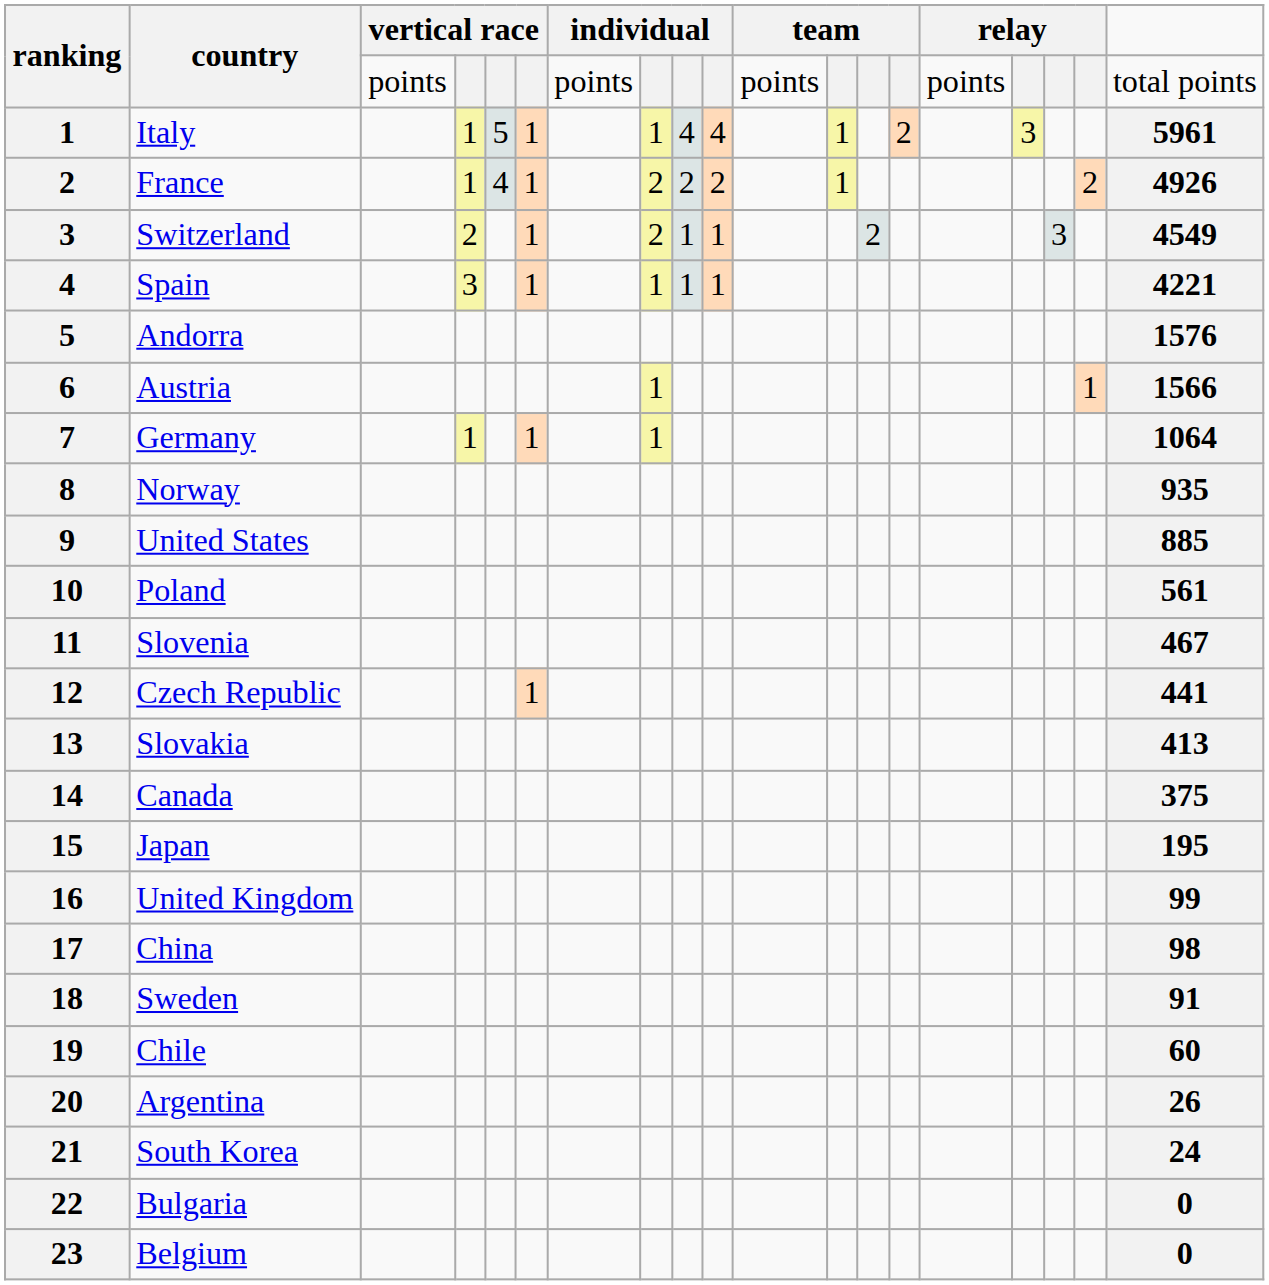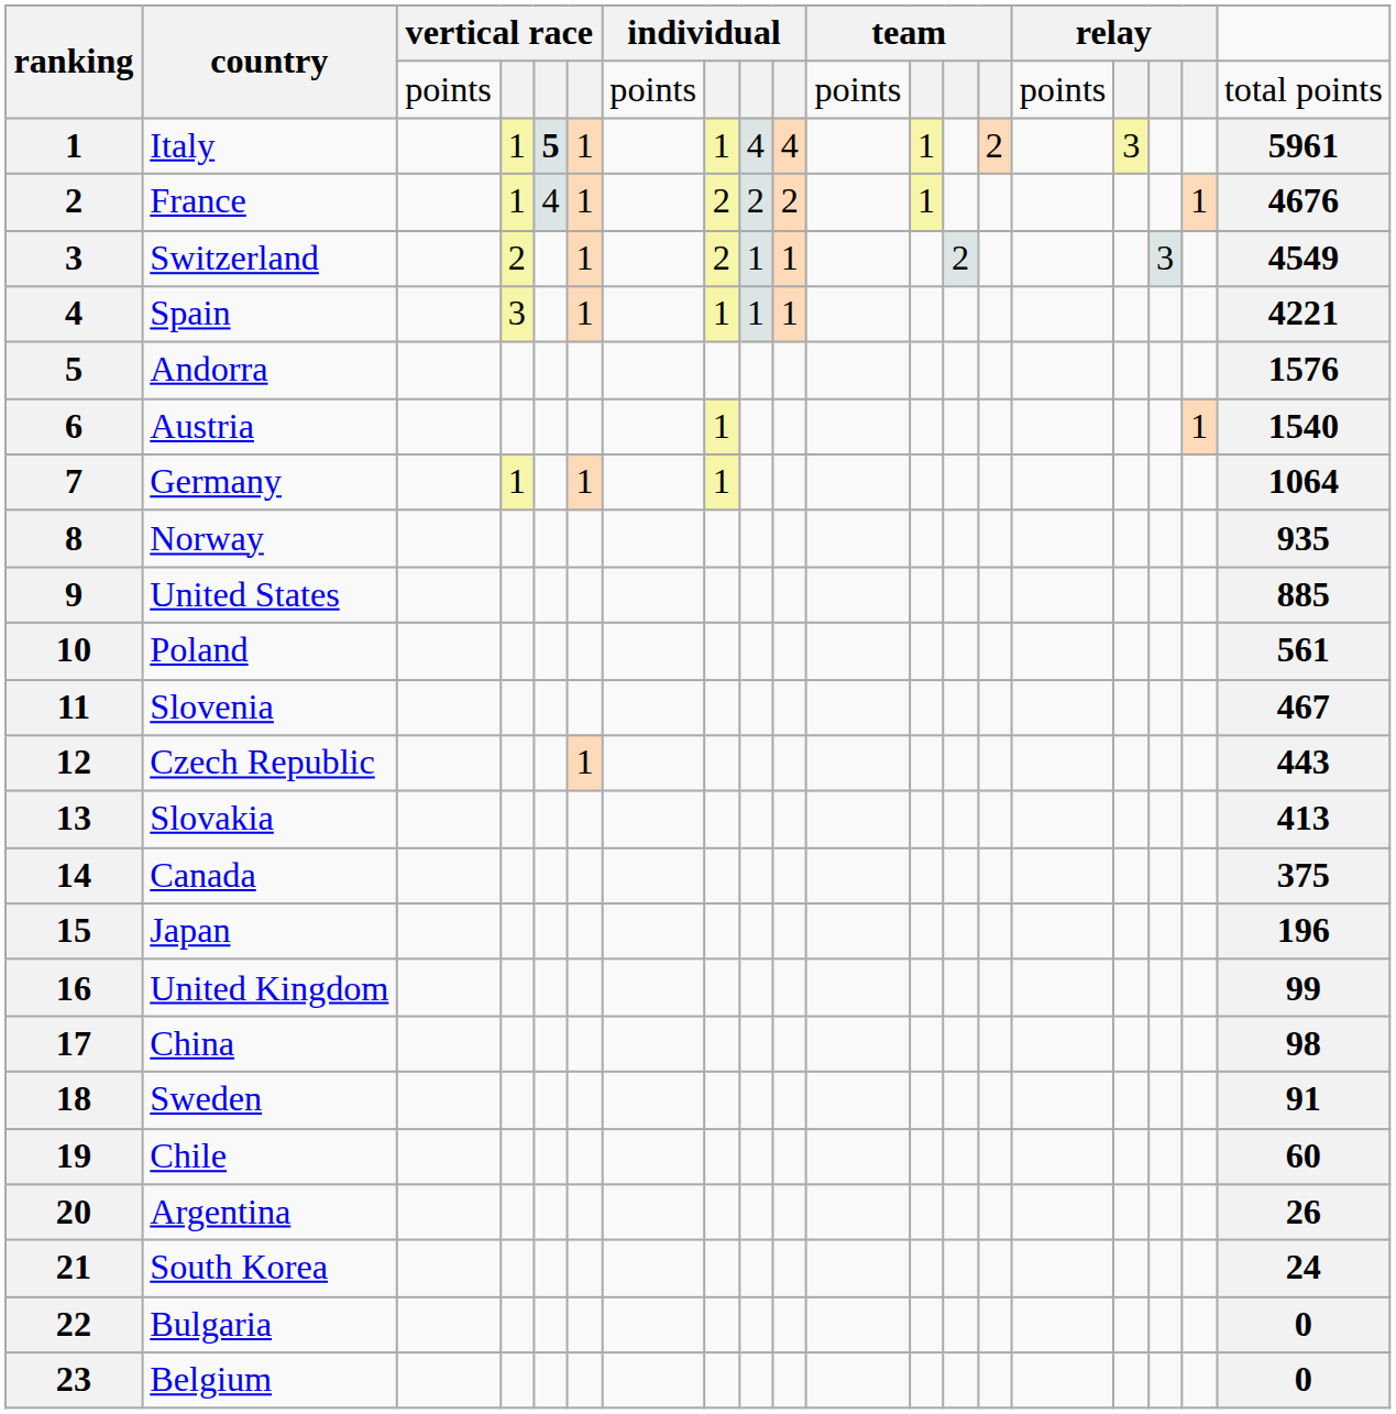 <table class="wikitable">
 <tr>
 <th rowspan="2">ranking</th>
 <th rowspan="2">country</th>
 <th colspan="4">vertical race</th>
 <th colspan="4">individual</th>
 <th colspan="4">team</th>
 <th colspan="4">relay</th>
 <td></td>
 </tr>
 <tr>
 <td>points</td>
 <th bgcolor="gold"></th>
 <th bgcolor="silver"></th>
 <th bgcolor="#cc9966"></th>
 <td>points</td>
 <th bgcolor="gold"></th>
 <th bgcolor="silver"></th>
 <th bgcolor="#cc9966"></th>
 <td>points</td>
 <th bgcolor="gold"></th>
 <th bgcolor="silver"></th>
 <th bgcolor="#cc9966"></th>
 <td>points</td>
 <th bgcolor="gold"></th>
 <th bgcolor="silver"></th>
 <th bgcolor="#cc9966"></th>
 <td>total points</td>
 </tr>
 <tr>
 <th>1</th>
 <td> <a href='#'>Italy</a></td>
 <td></td>
 <td bgcolor="#F7F6A8">1</td>
-<td bgcolor="#DCE5E5">5</td>
+<td bgcolor="#DCE5E5"><strong>5</strong></td>
 <td bgcolor="#FFDAB9">1</td>
 <td></td>
 <td bgcolor="#F7F6A8">1</td>
 <td bgcolor="#DCE5E5">4</td>
 <td bgcolor="#FFDAB9">4</td>
 <td></td>
 <td bgcolor="#F7F6A8">1</td>
 <td></td>
 <td bgcolor="#FFDAB9">2</td>
 <td></td>
 <td bgcolor="#F7F6A8">3</td>
 <td></td>
 <td></td>
 <th>5961</th>
 </tr>
 <tr>
 <th>2</th>
 <td> <a href='#'>France</a></td>
 <td></td>
 <td bgcolor="#F7F6A8">1</td>
 <td bgcolor="#DCE5E5">4</td>
 <td bgcolor="#FFDAB9">1</td>
 <td></td>
 <td bgcolor="#F7F6A8">2</td>
 <td bgcolor="#DCE5E5">2</td>
 <td bgcolor="#FFDAB9">2</td>
 <td></td>
 <td bgcolor="#F7F6A8">1</td>
 <td></td>
 <td></td>
 <td></td>
 <td></td>
 <td></td>
-<td bgcolor="#FFDAB9">2</td>
-<th>4926</th>
+<td bgcolor="#FFDAB9">1</td>
+<th>4676</th>
 </tr>
 <tr>
 <th>3</th>
 <td> <a href='#'>Switzerland</a></td>
 <td></td>
 <td bgcolor="#F7F6A8">2</td>
 <td></td>
 <td bgcolor="#FFDAB9">1</td>
 <td></td>
 <td bgcolor="#F7F6A8">2</td>
 <td bgcolor="#DCE5E5">1</td>
 <td bgcolor="#FFDAB9">1</td>
 <td></td>
 <td></td>
 <td bgcolor="#DCE5E5">2</td>
 <td></td>
 <td></td>
 <td></td>
 <td bgcolor="#DCE5E5">3</td>
 <td></td>
 <th>4549</th>
 </tr>
 <tr>
 <th>4</th>
 <td> <a href='#'>Spain</a></td>
 <td></td>
 <td bgcolor="#F7F6A8">3</td>
 <td></td>
 <td bgcolor="#FFDAB9">1</td>
 <td></td>
 <td bgcolor="#F7F6A8">1</td>
 <td bgcolor="#DCE5E5">1</td>
 <td bgcolor="#FFDAB9">1</td>
 <td></td>
 <td></td>
 <td></td>
 <td></td>
 <td></td>
 <td></td>
 <td></td>
 <td></td>
 <th>4221</th>
 </tr>
 <tr>
 <th>5</th>
 <td> <a href='#'>Andorra</a></td>
 <td></td>
 <td></td>
 <td></td>
 <td></td>
 <td></td>
 <td></td>
 <td></td>
 <td></td>
 <td></td>
 <td></td>
 <td></td>
 <td></td>
 <td></td>
 <td></td>
 <td></td>
 <td></td>
 <th>1576</th>
 </tr>
 <tr>
 <th>6</th>
 <td> <a href='#'>Austria</a></td>
 <td></td>
 <td></td>
 <td></td>
 <td></td>
 <td></td>
 <td bgcolor="#F7F6A8">1</td>
 <td></td>
 <td></td>
 <td></td>
 <td></td>
 <td></td>
 <td></td>
 <td></td>
 <td></td>
 <td></td>
 <td bgcolor="#FFDAB9">1</td>
-<th>1566</th>
+<th>1540</th>
 </tr>
 <tr>
 <th>7</th>
 <td> <a href='#'>Germany</a></td>
 <td></td>
 <td bgcolor="#F7F6A8">1</td>
 <td></td>
 <td bgcolor="#FFDAB9">1</td>
 <td></td>
 <td bgcolor="#F7F6A8">1</td>
 <td></td>
 <td></td>
 <td></td>
 <td></td>
 <td></td>
 <td></td>
 <td></td>
 <td></td>
 <td></td>
 <td></td>
 <th>1064</th>
 </tr>
 <tr>
 <th>8</th>
 <td> <a href='#'>Norway</a></td>
 <td></td>
 <td></td>
 <td></td>
 <td></td>
 <td></td>
 <td></td>
 <td></td>
 <td></td>
 <td></td>
 <td></td>
 <td></td>
 <td></td>
 <td></td>
 <td></td>
 <td></td>
 <td></td>
 <th>935</th>
 </tr>
 <tr>
 <th>9</th>
 <td> <a href='#'>United States</a></td>
 <td></td>
 <td></td>
 <td></td>
 <td></td>
 <td></td>
 <td></td>
 <td></td>
 <td></td>
 <td></td>
 <td></td>
 <td></td>
 <td></td>
 <td></td>
 <td></td>
 <td></td>
 <td></td>
 <th>885</th>
 </tr>
 <tr>
 <th>10</th>
 <td> <a href='#'>Poland</a></td>
 <td></td>
 <td></td>
 <td></td>
 <td></td>
 <td></td>
 <td></td>
 <td></td>
 <td></td>
 <td></td>
 <td></td>
 <td></td>
 <td></td>
 <td></td>
 <td></td>
 <td></td>
 <td></td>
 <th>561</th>
 </tr>
 <tr>
 <th>11</th>
 <td> <a href='#'>Slovenia</a></td>
 <td></td>
 <td></td>
 <td></td>
 <td></td>
 <td></td>
 <td></td>
 <td></td>
 <td></td>
 <td></td>
 <td></td>
 <td></td>
 <td></td>
 <td></td>
 <td></td>
 <td></td>
 <td></td>
 <th>467</th>
 </tr>
 <tr>
 <th>12</th>
 <td> <a href='#'>Czech Republic</a></td>
 <td></td>
 <td></td>
 <td></td>
 <td bgcolor="#FFDAB9">1</td>
 <td></td>
 <td></td>
 <td></td>
 <td></td>
 <td></td>
 <td></td>
 <td></td>
 <td></td>
 <td></td>
 <td></td>
 <td></td>
 <td></td>
-<th>441</th>
+<th>443</th>
 </tr>
 <tr>
 <th>13</th>
 <td> <a href='#'>Slovakia</a></td>
 <td></td>
 <td></td>
 <td></td>
 <td></td>
 <td></td>
 <td></td>
 <td></td>
 <td></td>
 <td></td>
 <td></td>
 <td></td>
 <td></td>
 <td></td>
 <td></td>
 <td></td>
 <td></td>
 <th>413</th>
 </tr>
 <tr>
 <th>14</th>
 <td> <a href='#'>Canada</a></td>
 <td></td>
 <td></td>
 <td></td>
 <td></td>
 <td></td>
 <td></td>
 <td></td>
 <td></td>
 <td></td>
 <td></td>
 <td></td>
 <td></td>
 <td></td>
 <td></td>
 <td></td>
 <td></td>
 <th>375</th>
 </tr>
 <tr>
 <th>15</th>
 <td> <a href='#'>Japan</a></td>
 <td></td>
 <td></td>
 <td></td>
 <td></td>
 <td></td>
 <td></td>
 <td></td>
 <td></td>
 <td></td>
 <td></td>
 <td></td>
 <td></td>
 <td></td>
 <td></td>
 <td></td>
 <td></td>
-<th>195</th>
+<th>196</th>
 </tr>
 <tr>
 <th>16</th>
 <td> <a href='#'>United Kingdom</a></td>
 <td></td>
 <td></td>
 <td></td>
 <td></td>
 <td></td>
 <td></td>
 <td></td>
 <td></td>
 <td></td>
 <td></td>
 <td></td>
 <td></td>
 <td></td>
 <td></td>
 <td></td>
 <td></td>
 <th>99</th>
 </tr>
 <tr>
 <th>17</th>
 <td> <a href='#'>China</a></td>
 <td></td>
 <td></td>
 <td></td>
 <td></td>
 <td></td>
 <td></td>
 <td></td>
 <td></td>
 <td></td>
 <td></td>
 <td></td>
 <td></td>
 <td></td>
 <td></td>
 <td></td>
 <td></td>
 <th>98</th>
 </tr>
 <tr>
 <th>18</th>
 <td> <a href='#'>Sweden</a></td>
 <td></td>
 <td></td>
 <td></td>
 <td></td>
 <td></td>
 <td></td>
 <td></td>
 <td></td>
 <td></td>
 <td></td>
 <td></td>
 <td></td>
 <td></td>
 <td></td>
 <td></td>
 <td></td>
 <th>91</th>
 </tr>
 <tr>
 <th>19</th>
 <td> <a href='#'>Chile</a></td>
 <td></td>
 <td></td>
 <td></td>
 <td></td>
 <td></td>
 <td></td>
 <td></td>
 <td></td>
 <td></td>
 <td></td>
 <td></td>
 <td></td>
 <td></td>
 <td></td>
 <td></td>
 <td></td>
 <th>60</th>
 </tr>
 <tr>
 <th>20</th>
 <td> <a href='#'>Argentina</a></td>
 <td></td>
 <td></td>
 <td></td>
 <td></td>
 <td></td>
 <td></td>
 <td></td>
 <td></td>
 <td></td>
 <td></td>
 <td></td>
 <td></td>
 <td></td>
 <td></td>
 <td></td>
 <td></td>
 <th>26</th>
 </tr>
 <tr>
 <th>21</th>
 <td> <a href='#'>South Korea</a></td>
 <td></td>
 <td></td>
 <td></td>
 <td></td>
 <td></td>
 <td></td>
 <td></td>
 <td></td>
 <td></td>
 <td></td>
 <td></td>
 <td></td>
 <td></td>
 <td></td>
 <td></td>
 <td></td>
 <th>24</th>
 </tr>
 <tr>
 <th>22</th>
 <td> <a href='#'>Bulgaria</a></td>
 <td></td>
 <td></td>
 <td></td>
 <td></td>
 <td></td>
 <td></td>
 <td></td>
 <td></td>
 <td></td>
 <td></td>
 <td></td>
 <td></td>
 <td></td>
 <td></td>
 <td></td>
 <td></td>
 <th>0</th>
 </tr>
 <tr>
 <th>23</th>
 <td> <a href='#'>Belgium</a></td>
 <td></td>
 <td></td>
 <td></td>
 <td></td>
 <td></td>
 <td></td>
 <td></td>
 <td></td>
 <td></td>
 <td></td>
 <td></td>
 <td></td>
 <td></td>
 <td></td>
 <td></td>
 <td></td>
 <th>0</th>
 </tr>
 </table>
